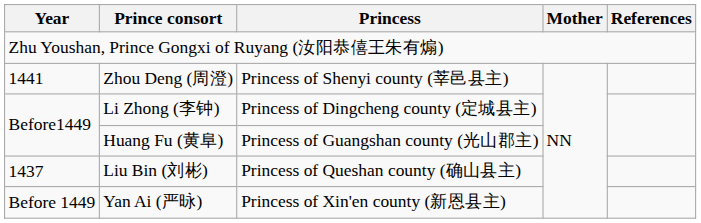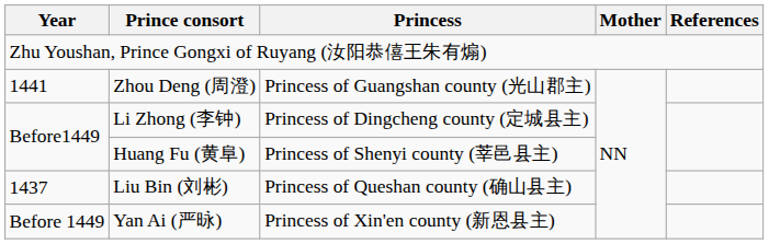 <table class="wikitable">
 <tr>
 <th>Year</th>
 <th>Prince consort</th>
 <th>Princess</th>
 <th>Mother</th>
 <th>References</th>
 </tr>
 <tr>
 <td colspan="5">Zhu Youshan, Prince Gongxi of Ruyang (汝阳恭僖王朱有煽)</td>
 </tr>
 <tr>
 <td>1441</td>
 <td>Zhou Deng (周澄)</td>
-<td>Princess of Shenyi county (莘邑县主)</td>
+<td>Princess of Guangshan county (光山郡主)</td>
 <td rowspan="5">NN</td>
 <td></td>
 </tr>
 <tr>
 <td rowspan="2">Before1449</td>
 <td>Li Zhong (李钟)</td>
 <td>Princess of Dingcheng county (定城县主)</td>
 <td rowspan="2"></td>
 </tr>
 <tr>
 <td>Huang Fu  (黄阜)</td>
-<td>Princess of Guangshan county (光山郡主)</td>
+<td>Princess of Shenyi county (莘邑县主)</td>
 </tr>
 <tr>
 <td>1437</td>
 <td>Liu Bin (刘彬)</td>
 <td>Princess of Queshan county (确山县主)</td>
 <td></td>
 </tr>
 <tr>
 <td>Before 1449</td>
 <td>Yan Ai (严昹)</td>
 <td>Princess of Xin'en county (新恩县主)</td>
 <td></td>
 </tr>
 </table>
